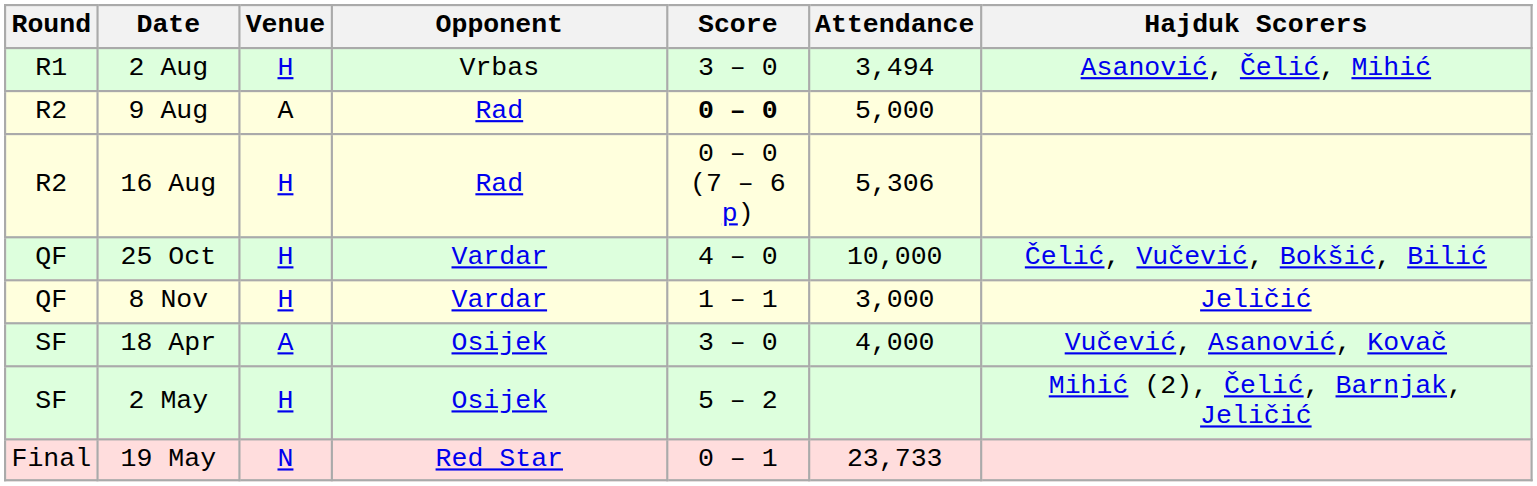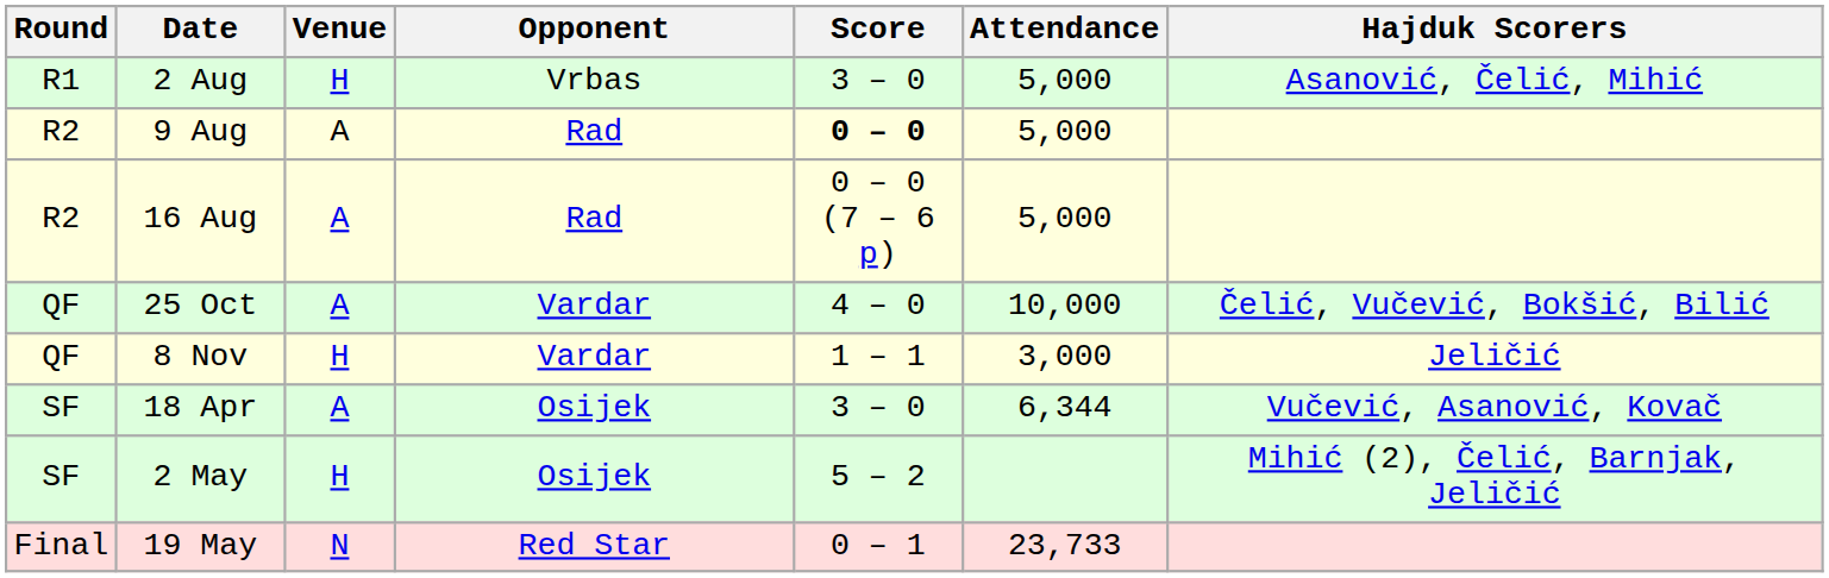 <table class="wikitable sortable" style="text-align: center; font-size:95%;">
 <tr>
 <th width="30">Round</th>
 <th width="60">Date</th>
 <th width="20">Venue</th>
 <th width="150">Opponent</th>
 <th width="60">Score</th>
 <th width="60">Attendance</th>
 <th width="250">Hajduk Scorers</th>
 </tr>
 <tr bgcolor="#ddffdd">
 <td>R1</td>
 <td>2 Aug</td>
 <td><a href='#'>H</a></td>
 <td>Vrbas</td>
 <td>3 – 0</td>
-<td>3,494</td>
+<td>5,000</td>
 <td><a href='#'>Asanović</a>, <a href='#'>Čelić</a>, <a href='#'>Mihić</a></td>
 </tr>
 <tr bgcolor="#ffffdd">
 <td>R2</td>
 <td>9 Aug</td>
 <td>A</td>
 <td><a href='#'>Rad</a></td>
 <td><strong>0 – 0</strong></td>
 <td>5,000</td>
 <td></td>
 </tr>
 <tr bgcolor="#ffffdd">
 <td>R2</td>
 <td>16 Aug</td>
-<td><a href='#'>H</a></td>
+<td><a href='#'>A</a></td>
 <td><a href='#'>Rad</a></td>
 <td>0 – 0<br>(7 – 6 <a href='#'>p</a>)</td>
-<td>5,306</td>
+<td>5,000</td>
 <td></td>
 </tr>
 <tr bgcolor="#ddffdd">
 <td>QF</td>
 <td>25 Oct</td>
-<td><a href='#'>H</a></td>
+<td><a href='#'>A</a></td>
 <td><a href='#'>Vardar</a></td>
 <td>4 – 0</td>
 <td>10,000</td>
 <td><a href='#'>Čelić</a>, <a href='#'>Vučević</a>, <a href='#'>Bokšić</a>, <a href='#'>Bilić</a></td>
 </tr>
 <tr bgcolor="#ffffdd">
 <td>QF</td>
 <td>8 Nov</td>
 <td><a href='#'>H</a></td>
 <td><a href='#'>Vardar</a></td>
 <td>1 – 1</td>
 <td>3,000</td>
 <td><a href='#'>Jeličić</a></td>
 </tr>
 <tr bgcolor="#ddffdd">
 <td>SF</td>
 <td>18 Apr</td>
 <td><a href='#'>A</a></td>
 <td><a href='#'>Osijek</a></td>
 <td>3 – 0</td>
-<td>4,000</td>
+<td>6,344</td>
 <td><a href='#'>Vučević</a>, <a href='#'>Asanović</a>, <a href='#'>Kovač</a></td>
 </tr>
 <tr bgcolor="#ddffdd">
 <td>SF</td>
 <td>2 May</td>
 <td><a href='#'>H</a></td>
 <td><a href='#'>Osijek</a></td>
 <td>5 – 2</td>
 <td></td>
 <td><a href='#'>Mihić</a> (2), <a href='#'>Čelić</a>, <a href='#'>Barnjak</a>, <a href='#'>Jeličić</a></td>
 </tr>
 <tr bgcolor="#ffdddd">
 <td>Final</td>
 <td>19 May</td>
 <td><a href='#'>N</a></td>
 <td><a href='#'>Red Star</a></td>
 <td>0 – 1</td>
 <td>23,733</td>
 <td></td>
 </tr>
 </table>
